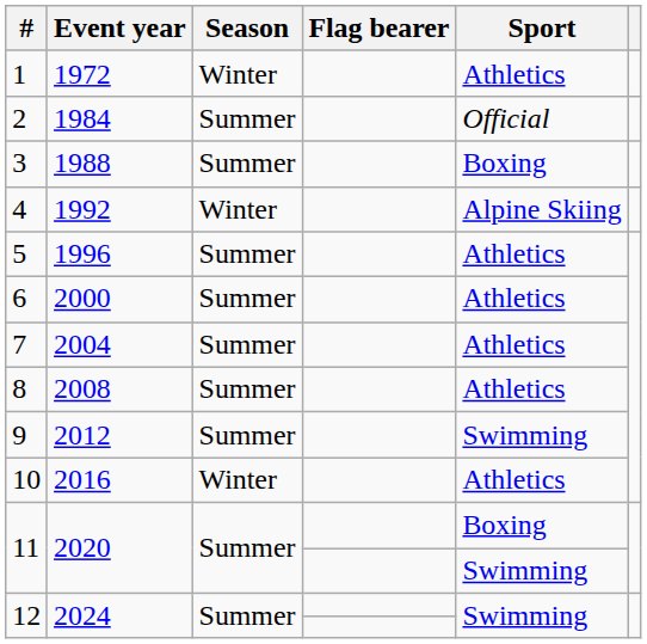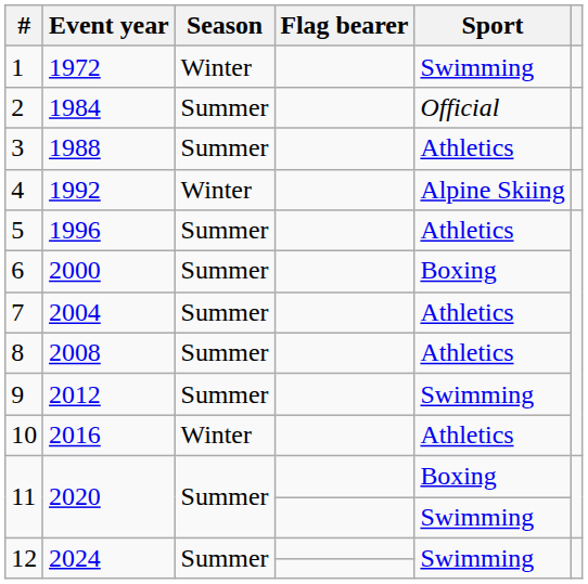 <table class="wikitable sortable">
 <tr>
 <th>#</th>
 <th>Event year</th>
 <th>Season</th>
 <th>Flag bearer</th>
 <th>Sport</th>
 <th></th>
 </tr>
 <tr>
 <td>1</td>
 <td><a href='#'>1972</a></td>
 <td>Winter</td>
 <td></td>
-<td><a href='#'>Athletics</a></td>
+<td><a href='#'>Swimming</a></td>
 <td></td>
 </tr>
 <tr>
 <td>2</td>
 <td><a href='#'>1984</a></td>
 <td>Summer</td>
 <td></td>
 <td><em>Official</em></td>
 <td></td>
 </tr>
 <tr>
 <td>3</td>
 <td><a href='#'>1988</a></td>
 <td>Summer</td>
 <td></td>
-<td><a href='#'>Boxing</a></td>
+<td><a href='#'>Athletics</a></td>
 <td></td>
 </tr>
 <tr>
 <td>4</td>
 <td><a href='#'>1992</a></td>
 <td>Winter</td>
 <td></td>
 <td><a href='#'>Alpine Skiing</a></td>
 <td></td>
 </tr>
 <tr>
 <td>5</td>
 <td><a href='#'>1996</a></td>
 <td>Summer</td>
 <td></td>
 <td><a href='#'>Athletics</a></td>
 <td rowspan=6></td>
 </tr>
 <tr>
 <td>6</td>
 <td><a href='#'>2000</a></td>
 <td>Summer</td>
 <td></td>
-<td><a href='#'>Athletics</a></td>
+<td><a href='#'>Boxing</a></td>
 </tr>
 <tr>
 <td>7</td>
 <td><a href='#'>2004</a></td>
 <td>Summer</td>
 <td></td>
 <td><a href='#'>Athletics</a></td>
 </tr>
 <tr>
 <td>8</td>
 <td><a href='#'>2008</a></td>
 <td>Summer</td>
 <td></td>
 <td><a href='#'>Athletics</a></td>
 </tr>
 <tr>
 <td>9</td>
 <td><a href='#'>2012</a></td>
 <td>Summer</td>
 <td></td>
 <td><a href='#'>Swimming</a></td>
 </tr>
 <tr>
 <td>10</td>
 <td><a href='#'>2016</a></td>
 <td>Winter</td>
 <td></td>
 <td><a href='#'>Athletics</a></td>
 </tr>
 <tr>
 <td rowspan=2>11</td>
 <td rowspan=2><a href='#'>2020</a></td>
 <td rowspan=2>Summer</td>
 <td></td>
 <td><a href='#'>Boxing</a></td>
 <td rowspan=2></td>
 </tr>
 <tr>
 <td></td>
 <td><a href='#'>Swimming</a></td>
 </tr>
 <tr>
 <td rowspan=2>12</td>
 <td rowspan=2><a href='#'>2024</a></td>
 <td rowspan=2>Summer</td>
 <td></td>
 <td rowspan=2><a href='#'>Swimming</a></td>
 <td rowspan=2></td>
 </tr>
 <tr>
 <td></td>
 </tr>
 </table>
